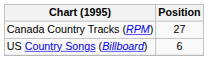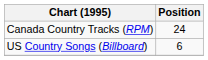 <table class="wikitable sortable">
 <tr>
 <th>Chart (1995)</th>
 <th>Position</th>
 </tr>
 <tr>
 <td>Canada Country Tracks (<em><a href='#'>RPM</a></em>)</td>
-<td align="center">27</td>
+<td align="center">24</td>
 </tr>
 <tr>
 <td>US <a href='#'>Country Songs</a> (<em><a href='#'>Billboard</a></em>)</td>
 <td align="center">6</td>
 </tr>
 <tr>
 </tr>
 </table>
